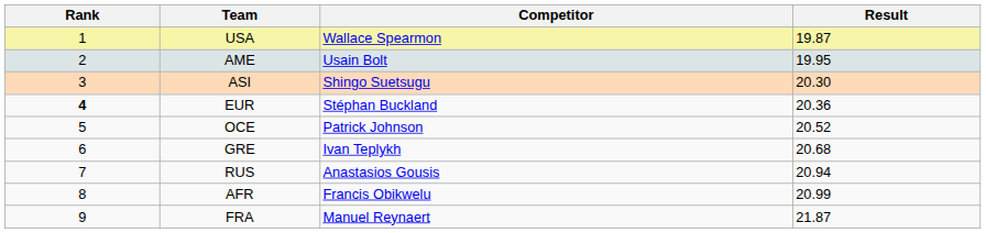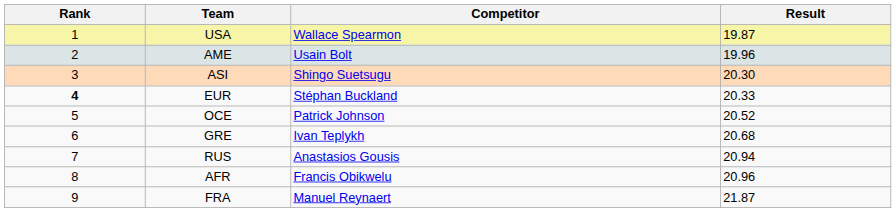 <table class="wikitable" width=70% style=text-align:center>
 <tr>
 <th>Rank</th>
 <th>Team</th>
 <th>Competitor</th>
 <th>Result</th>
 </tr>
 <tr bgcolor="#F7F6A8">
 <td>1</td>
 <td>USA</td>
 <td align="left"><a href='#'>Wallace Spearmon</a></td>
 <td align="left">19.87</td>
 </tr>
 <tr bgcolor="#DCE5E5">
 <td>2</td>
 <td>AME</td>
 <td align="left"><a href='#'>Usain Bolt</a></td>
-<td align="left">19.95</td>
+<td align="left">19.96</td>
 </tr>
 <tr bgcolor="#FFDAB9">
 <td>3</td>
 <td>ASI</td>
 <td align="left"><a href='#'>Shingo Suetsugu</a></td>
 <td align="left">20.30</td>
 </tr>
 <tr>
 <td><strong>4</strong></td>
 <td>EUR</td>
 <td align="left"><a href='#'>Stéphan Buckland</a></td>
-<td align="left">20.36</td>
+<td align="left">20.33</td>
 </tr>
 <tr>
 <td>5</td>
 <td>OCE</td>
 <td align="left"><a href='#'>Patrick Johnson</a></td>
 <td align="left">20.52</td>
 </tr>
 <tr>
 <td>6</td>
 <td>GRE</td>
 <td align="left"><a href='#'>Ivan Teplykh</a></td>
 <td align="left">20.68</td>
 </tr>
 <tr>
 <td>7</td>
 <td>RUS</td>
 <td align="left"><a href='#'>Anastasios Gousis</a></td>
 <td align="left">20.94</td>
 </tr>
 <tr>
 <td>8</td>
 <td>AFR</td>
 <td align="left"><a href='#'>Francis Obikwelu</a></td>
-<td align="left">20.99</td>
+<td align="left">20.96</td>
 </tr>
 <tr>
 <td>9</td>
 <td>FRA</td>
 <td align="left"><a href='#'>Manuel Reynaert</a></td>
 <td align="left">21.87</td>
 </tr>
 </table>
